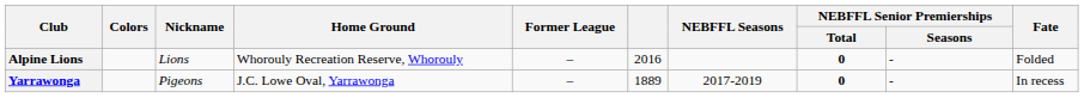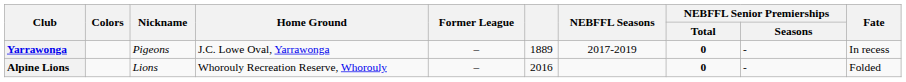 <table class="wikitable sortable" style="text-align:left; width:100%">
 <tr>
 <th rowspan="2">Club</th>
 <th rowspan="2">Colors</th>
 <th rowspan="2">Nickname</th>
 <th rowspan="2">Home Ground</th>
 <th rowspan="2">Former League</th>
 <th rowspan="2"></th>
 <th rowspan="2">NEBFFL Seasons</th>
 <th colspan="2">NEBFFL Senior Premierships</th>
 <th rowspan="2">Fate</th>
 </tr>
 <tr>
 <th>Total</th>
 <th>Seasons</th>
 </tr>
 <tr>
+<th style="text-align:left"><a href='#'>Yarrawonga</a></th>
+<td style="text-align:center;"></td>
+<td><em>Pigeons</em></td>
+<td>J.C. Lowe Oval, <a href='#'>Yarrawonga</a></td>
+<td style="text-align:center;">–</td>
+<td style="text-align:center;">1889</td>
+<td style="text-align:center;">2017-2019</td>
+<td style="text-align:center;"><strong>0</strong></td>
+<td>-</td>
+<td>In recess</td>
+</tr>
+<tr>
 <th style="text-align:left">Alpine Lions</th>
 <td style="text-align:center;"></td>
 <td><em>Lions</em></td>
 <td>Whorouly Recreation Reserve, <a href='#'>Whorouly</a></td>
 <td style="text-align:center;">–</td>
 <td style="text-align:center;">2016</td>
 <td style="text-align:center;"></td>
 <td style="text-align:center;"><strong>0</strong></td>
 <td>-</td>
 <td>Folded</td>
 </tr>
-<tr>
-<th style="text-align:left"><a href='#'>Yarrawonga</a></th>
-<td style="text-align:center;"></td>
-<td><em>Pigeons</em></td>
-<td>J.C. Lowe Oval, <a href='#'>Yarrawonga</a></td>
-<td style="text-align:center;">–</td>
-<td style="text-align:center;">1889</td>
-<td style="text-align:center;">2017-2019</td>
-<td style="text-align:center;"><strong>0</strong></td>
-<td>-</td>
-<td>In recess</td>
-</tr>
 </table>
